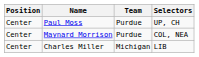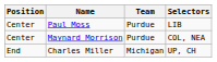 <table class="wikitable" style="font-size: 90%">
 <tr>
 <th>Position</th>
 <th>Name</th>
 <th>Team</th>
 <th>Selectors</th>
 </tr>
 <tr>
 <td>Center</td>
 <td><a href='#'>Paul Moss</a></td>
 <td>Purdue</td>
-<td>UP, CH</td>
+<td>LIB</td>
 </tr>
 <tr>
 <td>Center</td>
 <td><a href='#'>Maynard Morrison</a></td>
 <td>Purdue</td>
 <td>COL, NEA</td>
 </tr>
 <tr>
-<td>Center</td>
+<td>End</td>
 <td>Charles Miller</td>
 <td>Michigan</td>
-<td>LIB</td>
+<td>UP, CH</td>
 </tr>
 </table>
